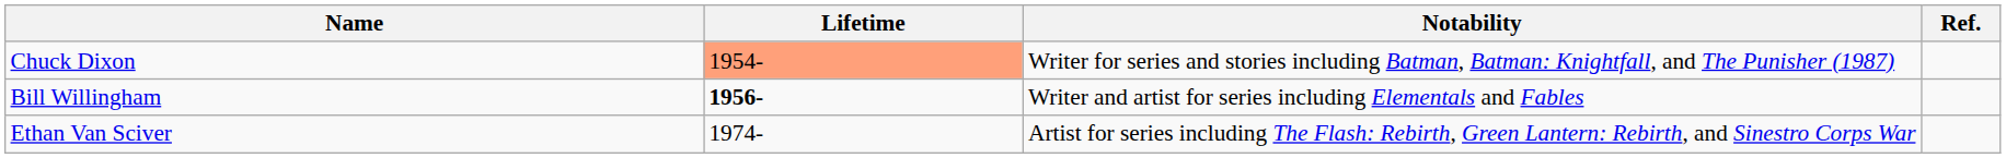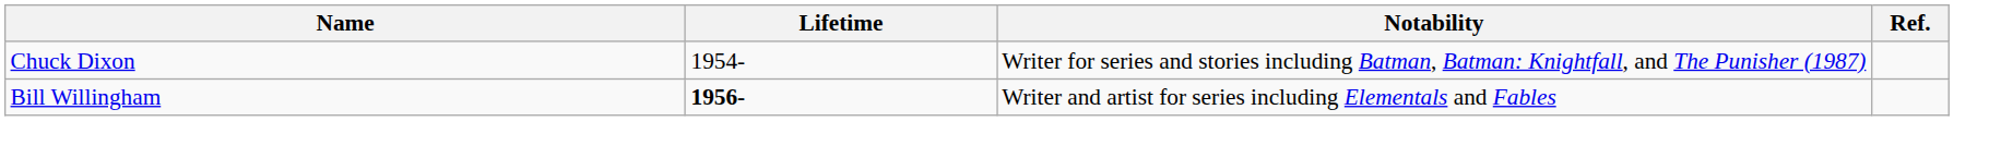 <table class="wikitable sortable">
 <tr>
 <th width="35%">Name</th>
 <th width="16%">Lifetime</th>
 <th width="45%">Notability</th>
 <th class="unsortable" width="17%">Ref.</th>
 </tr>
 <tr>
 <td><a href='#'>Chuck Dixon</a></td>
-<td style="background: lightsalmon;">1954-</td>
+<td>1954-</td>
 <td>Writer for series and stories including <em><a href='#'>Batman</a></em>, <em><a href='#'>Batman: Knightfall</a></em>, and <em><a href='#'>The Punisher (1987)</a></em></td>
 <td></td>
 </tr>
 <tr>
 <td><a href='#'>Bill Willingham</a></td>
 <td><strong>1956-</strong></td>
 <td>Writer and artist for series including <a href='#'><em>Elementals</em></a> and <a href='#'><em>Fables</em></a></td>
 <td></td>
 </tr>
-<tr>
-<td><a href='#'>Ethan Van Sciver</a></td>
-<td>1974-</td>
-<td>Artist for series including <em><a href='#'>The Flash: Rebirth</a></em>, <em><a href='#'>Green Lantern: Rebirth</a></em>, and <em><a href='#'>Sinestro Corps War</a></em></td>
-<td></td>
-</tr>
 </table>
